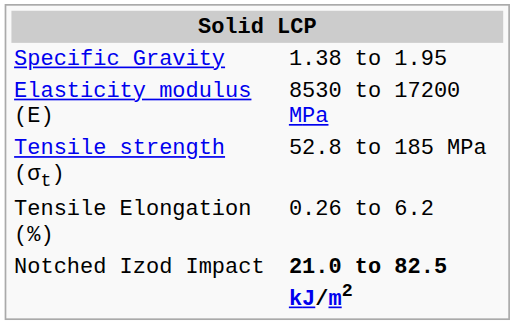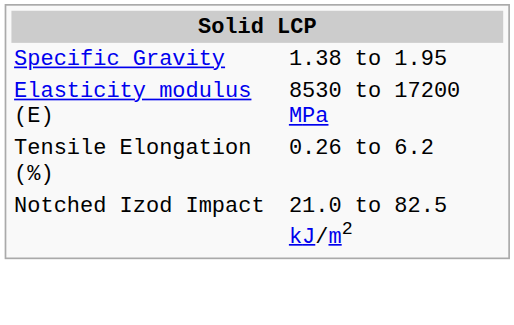 <table class="infobox" border="0" cellpadding="2" cellspacing="0" align="right" style="width: 23em; margin-left:1em">
 <tr>
 <th colspan="2" align=center bgcolor="#cccccc"><strong>Solid LCP</strong></th>
 </tr>
 <tr>
 <td><a href='#'>Specific Gravity</a></td>
 <td>1.38 to 1.95</td>
 </tr>
 <tr>
 <td><a href='#'>Elasticity modulus</a> (E)</td>
 <td>8530 to 17200 <a href='#'>M</a><a href='#'>Pa</a></td>
 </tr>
 <tr>
-<td><a href='#'>Tensile strength</a> (σ<sub>t</sub>)</td>
-<td>52.8 to 185 MPa</td>
-</tr>
-<tr>
 <td>Tensile Elongation (%)</td>
 <td>0.26 to 6.2</td>
 </tr>
 <tr>
 <td>Notched Izod Impact</td>
-<td><strong>21.0 to 82.5 <a href='#'>k</a><a href='#'>J</a>/<a href='#'>m</a><sup>2</sup></strong></td>
+<td>21.0 to 82.5 <a href='#'>k</a><a href='#'>J</a>/<a href='#'>m</a><sup>2</sup></td>
 </tr>
 </table>
